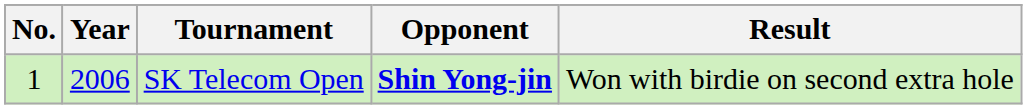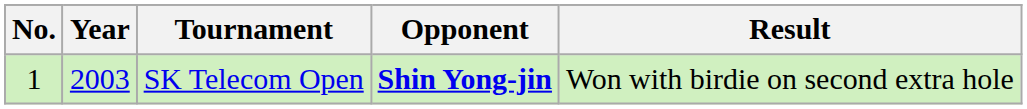 <table class="wikitable" style="font-size:95%;">
 <tr>
 <th>No.</th>
 <th>Year</th>
 <th>Tournament</th>
 <th>Opponent</th>
 <th>Result</th>
 </tr>
 <tr style="background:#D0F0C0;">
 <td align=center>1</td>
-<td><a href='#'>2006</a></td>
+<td><a href='#'>2003</a></td>
 <td><a href='#'>SK Telecom Open</a></td>
 <td><strong> <a href='#'>Shin Yong-jin</a></strong></td>
 <td>Won with birdie on second extra hole</td>
 </tr>
 </table>
